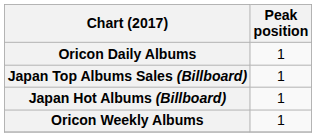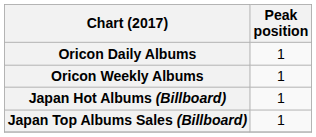 <table class="wikitable sortable plainrowheaders" style="text-align:center">
 <tr>
 <th>Chart (2017)</th>
 <th>Peak<br> position</th>
 </tr>
 <tr>
 <th scope="row">Oricon Daily Albums</th>
 <td>1</td>
 </tr>
 <tr>
-<th scope="row">Japan Top Albums Sales <em>(Billboard)</em></th>
+<th scope="row">Oricon Weekly Albums</th>
 <td>1</td>
 </tr>
 <tr>
 <th scope="row">Japan Hot Albums <em>(Billboard)</em></th>
 <td>1</td>
 </tr>
 <tr>
-<th scope="row">Oricon Weekly Albums</th>
+<th scope="row">Japan Top Albums Sales <em>(Billboard)</em></th>
 <td>1</td>
 </tr>
 <tr>
 </tr>
 </table>
